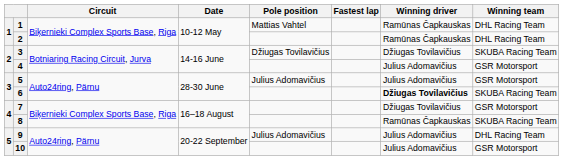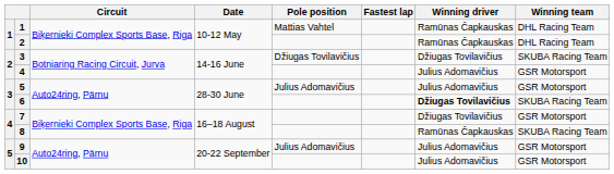 <table class="wikitable" style="font-size: 85%">
 <tr>
 <th colspan="2"></th>
 <th>Circuit</th>
 <th>Date</th>
 <th>Pole position</th>
 <th>Fastest lap</th>
 <th>Winning driver</th>
 <th>Winning team</th>
 </tr>
 <tr>
 <th rowspan="2">1</th>
 <th>1</th>
 <td rowspan="2"> <a href='#'>Biķernieki Complex Sports Base</a>, <a href='#'>Riga</a></td>
 <td rowspan="2">10-12 May</td>
 <td> Mattias Vahtel</td>
 <td></td>
 <td> Ramūnas Čapkauskas</td>
 <td> DHL Racing Team</td>
 </tr>
 <tr>
 <th>2</th>
 <td></td>
 <td></td>
 <td> Ramūnas Čapkauskas</td>
 <td> DHL Racing Team</td>
 </tr>
 <tr>
 <th rowspan="2">2</th>
 <th>3</th>
 <td rowspan=2> <a href='#'>Botniaring Racing Circuit</a>, <a href='#'>Jurva</a></td>
 <td rowspan="2">14-16 June</td>
 <td> Džiugas Tovilavičius</td>
 <td></td>
 <td> Džiugas Tovilavičius</td>
 <td> SKUBA Racing Team</td>
 </tr>
 <tr>
 <th>4</th>
 <td></td>
 <td></td>
 <td> Julius Adomavičius</td>
 <td> GSR Motorsport</td>
 </tr>
 <tr>
 <th rowspan="2">3</th>
 <th>5</th>
 <td rowspan="2"> <a href='#'>Auto24ring</a>, <a href='#'>Pärnu</a></td>
 <td rowspan="2">28-30 June</td>
 <td> Julius Adomavičius</td>
 <td></td>
 <td> Julius Adomavičius</td>
 <td> GSR Motorsport</td>
 </tr>
 <tr>
 <th>6</th>
 <td></td>
 <td></td>
 <td><strong> Džiugas Tovilavičius</strong></td>
 <td> SKUBA Racing Team</td>
 </tr>
 <tr>
 <th rowspan="2">4</th>
 <th>7</th>
 <td rowspan="2"> <a href='#'>Biķernieki Complex Sports Base</a>, <a href='#'>Riga</a></td>
 <td rowspan="2">16–18 August</td>
 <td></td>
 <td></td>
 <td> Džiugas Tovilavičius</td>
 <td> GSR Motorsport</td>
 </tr>
 <tr>
 <th>8</th>
 <td></td>
 <td></td>
 <td> Ramūnas Čapkauskas</td>
 <td> SKUBA Racing Team</td>
 </tr>
 <tr>
 <th rowspan="2">5</th>
 <th>9</th>
 <td rowspan="2"> <a href='#'>Auto24ring</a>, <a href='#'>Pärnu</a></td>
 <td rowspan="2">20-22 September</td>
 <td> Julius Adomavičius</td>
 <td></td>
 <td> Julius Adomavičius</td>
-<td> DHL Racing Team</td>
+<td> GSR Motorsport</td>
 </tr>
 <tr>
 <th>10</th>
 <td></td>
 <td></td>
 <td> Julius Adomavičius</td>
 <td> GSR Motorsport</td>
 </tr>
 </table>
